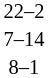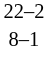 <table style="text-align:center">
 <tr>
 <th width=200></th>
 <th width=100></th>
 <th width=200></th>
 </tr>
 <tr>
 <td align=right><strong></strong></td>
 <td>22–2</td>
 <td align=left></td>
 </tr>
 <tr>
-<td align=right></td>
-<td>7–14</td>
-<td align=left><strong></strong></td>
-</tr>
-<tr>
 <td align=right><strong></strong></td>
 <td>8–1</td>
 <td align=left></td>
 </tr>
 </table>
